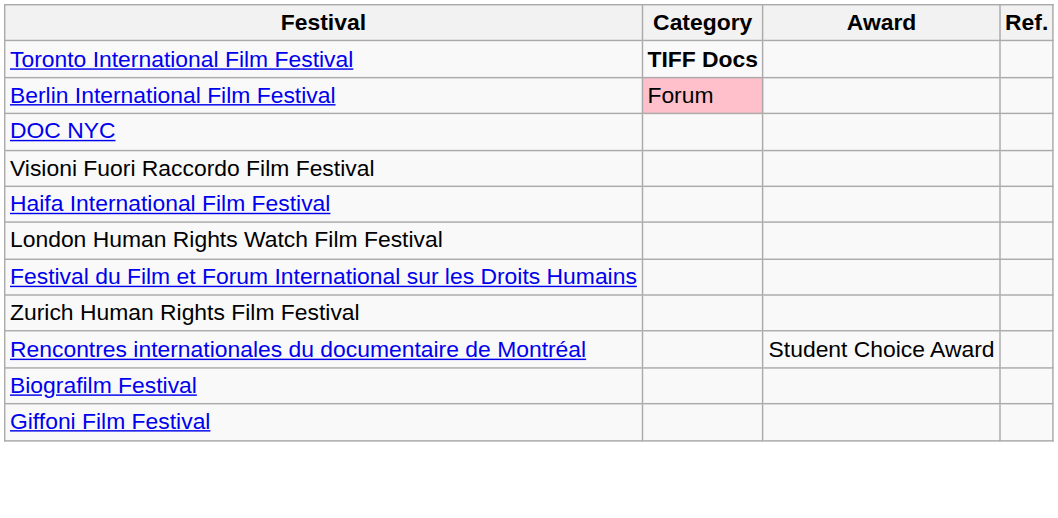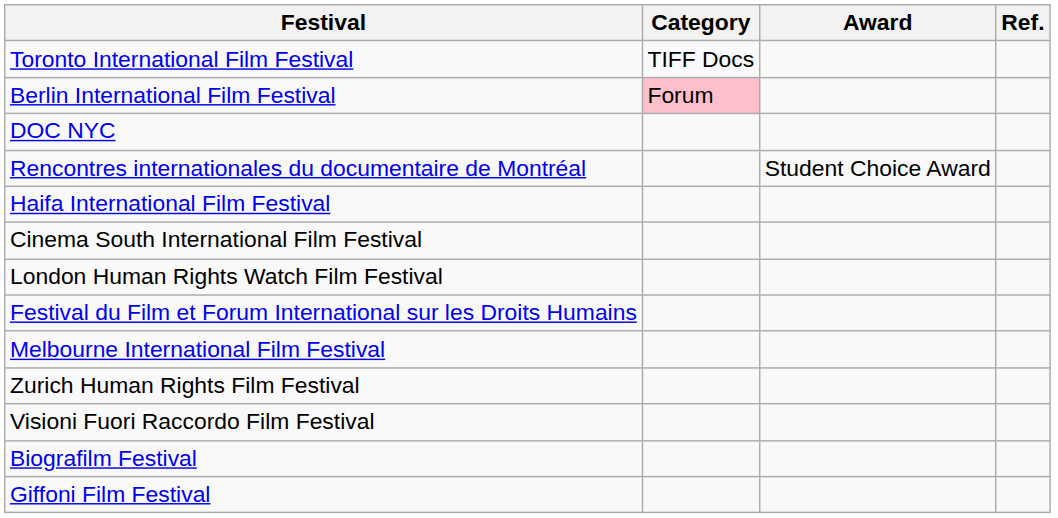 <table class="wikitable">
 <tr>
 <th>Festival</th>
 <th>Category</th>
 <th>Award</th>
 <th>Ref.</th>
 </tr>
 <tr>
 <td><a href='#'>Toronto International Film Festival</a></td>
-<td><strong>TIFF Docs</strong></td>
+<td>TIFF Docs</td>
 <td></td>
 <td></td>
 </tr>
 <tr>
 <td><a href='#'>Berlin International Film Festival</a></td>
 <td style="background: pink;">Forum</td>
 <td></td>
 <td></td>
 </tr>
 <tr>
 <td><a href='#'>DOC NYC</a></td>
 <td></td>
 <td></td>
 <td></td>
 </tr>
 <tr>
-<td>Visioni Fuori Raccordo Film Festival</td>
+<td><a href='#'>Rencontres internationales du documentaire de Montréal</a></td>
+<td></td>
+<td>Student Choice Award</td>
+<td></td>
+</tr>
+<tr>
+<td><a href='#'>Haifa International Film Festival</a></td>
 <td></td>
 <td></td>
 <td></td>
 </tr>
 <tr>
-<td><a href='#'>Haifa International Film Festival</a></td>
+<td>Cinema South International Film Festival</td>
 <td></td>
 <td></td>
 <td></td>
 </tr>
 <tr>
 <td>London Human Rights Watch Film Festival</td>
 <td></td>
 <td></td>
 <td></td>
 </tr>
 <tr>
 <td><a href='#'>Festival du Film et Forum International sur les Droits Humains</a></td>
 <td></td>
 <td></td>
 <td></td>
 </tr>
 <tr>
+<td><a href='#'>Melbourne International Film Festival</a></td>
+<td></td>
+<td></td>
+<td></td>
+</tr>
+<tr>
 <td>Zurich Human Rights Film Festival</td>
 <td></td>
 <td></td>
 <td></td>
 </tr>
 <tr>
-<td><a href='#'>Rencontres internationales du documentaire de Montréal</a></td>
+<td>Visioni Fuori Raccordo Film Festival</td>
 <td></td>
-<td>Student Choice Award</td>
+<td></td>
 <td></td>
 </tr>
 <tr>
 <td><a href='#'>Biografilm Festival</a></td>
 <td></td>
 <td></td>
 <td></td>
 </tr>
 <tr>
 <td><a href='#'>Giffoni Film Festival</a></td>
 <td></td>
 <td></td>
 <td></td>
 </tr>
 </table>
